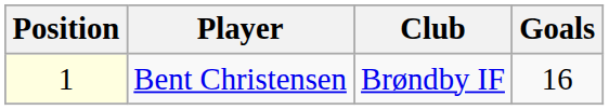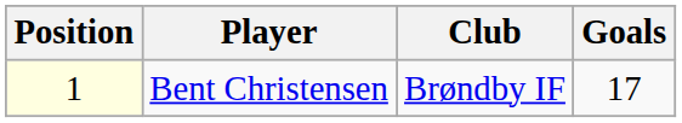 <table class="wikitable" style="text-align: center;">
 <tr>
 <th>Position</th>
 <th>Player</th>
 <th>Club</th>
 <th>Goals</th>
 </tr>
 <tr>
 <td style="background: lightyellow;">1</td>
 <td align="left"><a href='#'>Bent Christensen</a></td>
 <td align="left"><a href='#'>Brøndby IF</a></td>
-<td>16</td>
+<td>17</td>
 </tr>
 </table>
